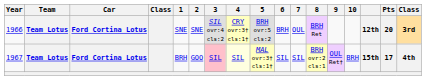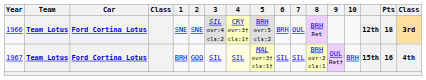 <table class="wikitable" style="text-align:center; font-size:85%">
 <tr>
 <th>Year</th>
 <th>Team</th>
 <th>Car</th>
 <th>Class</th>
 <th>1</th>
 <th>2</th>
 <th>3</th>
 <th>4</th>
 <th>5</th>
 <th>6</th>
 <th>7</th>
 <th>8</th>
 <th>9</th>
 <th>10</th>
 <th></th>
 <th>Pts</th>
 <th>Class</th>
 </tr>
 <tr>
 <td><a href='#'>1966</a></td>
 <th><a href='#'>Team Lotus</a></th>
 <th><a href='#'>Ford Cortina Lotus</a></th>
 <th><span></span></th>
 <td><a href='#'>SNE</a></td>
 <td><a href='#'>SNE</a></td>
 <td style="background:#DFDFDF;"><em><a href='#'>SIL</a></em><br><small>ovr:4<br>cls:2</small></td>
 <td style="background:#FFFFBF;"><a href='#'>CRY</a><br><small>ovr:3†<br>cls:1†</small></td>
 <td style="background:#DFDFDF;"><a href='#'>BRH</a><br><small>ovr:5<br>cls:2</small></td>
 <td><a href='#'>BRH</a></td>
 <td><a href='#'>OUL</a></td>
 <td style="background:#EFCFFF;"><a href='#'>BRH</a><br><small>Ret</small></td>
 <td></td>
 <td></td>
 <th>12th</th>
-<th>20</th>
+<th>18</th>
 <td style="background:#FFDF9F;"><strong>3rd</strong></td>
 </tr>
 <tr>
 <td><a href='#'>1967</a></td>
 <th><a href='#'>Team Lotus</a></th>
 <th><a href='#'>Ford Cortina Lotus</a></th>
 <th><span></span></th>
 <td><a href='#'>BRH</a></td>
 <td><a href='#'>GOO</a></td>
-<td style="background: pink;"><a href='#'>SIL</a></td>
+<td><a href='#'>SIL</a></td>
 <td style="background: lightyellow;"><a href='#'>SIL</a></td>
 <td style="background:#FFFFBF;"><em><a href='#'>MAL</a></em><br><small>ovr:3†<br>cls:1†</small></td>
 <td><a href='#'>SIL</a></td>
 <td><a href='#'>SIL</a></td>
 <td style="background:#FFFFBF;"><a href='#'>BRH</a><br><small>ovr:2<br>cls:1</small></td>
 <td style="background:#EFCFFF;"><a href='#'>OUL</a><br><small>Ret†</small></td>
 <td><a href='#'>BRH</a></td>
 <th>15th</th>
-<th>17</th>
+<th>16</th>
 <th>4th</th>
 </tr>
 <tr>
 <th colspan="17"></th>
 </tr>
 </table>
